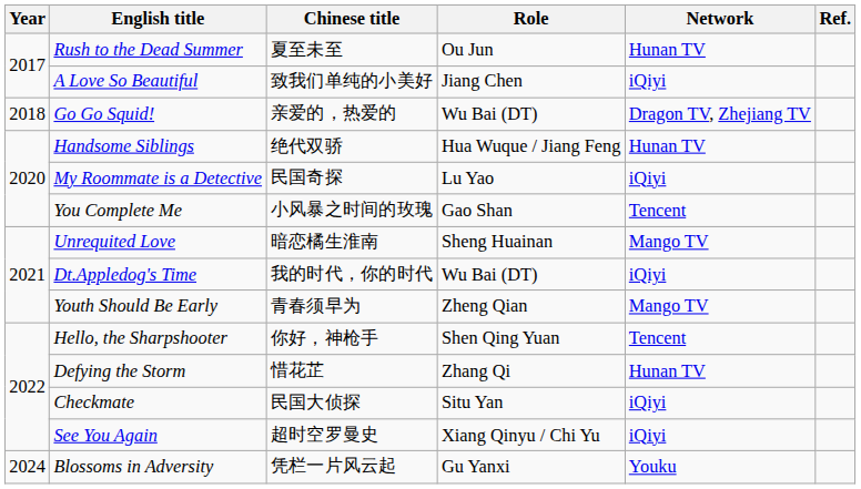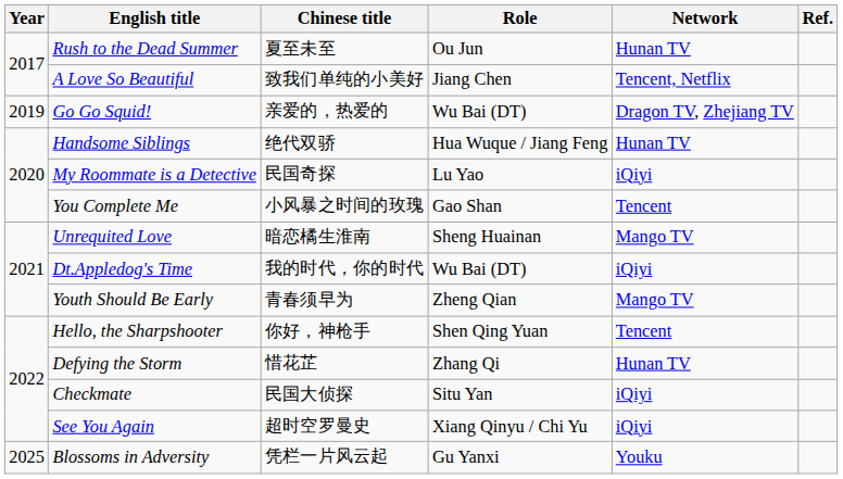 <table class="wikitable sortable">
 <tr>
 <th>Year</th>
 <th>English title</th>
 <th>Chinese title</th>
 <th>Role</th>
 <th>Network</th>
 <th>Ref.</th>
 </tr>
 <tr>
 <td rowspan=2>2017</td>
 <td><em><a href='#'>Rush to the Dead Summer</a></em></td>
 <td>夏至未至</td>
 <td>Ou Jun</td>
 <td><a href='#'>Hunan TV</a></td>
 <td></td>
 </tr>
 <tr>
 <td><em><a href='#'>A Love So Beautiful</a></em></td>
 <td>致我们单纯的小美好</td>
 <td>Jiang Chen</td>
-<td><a href='#'>iQiyi</a></td>
+<td><a href='#'>Tencent, Netflix</a></td>
 <td></td>
 </tr>
 <tr>
-<td>2018</td>
+<td>2019</td>
 <td><em><a href='#'>Go Go Squid!</a></em></td>
 <td>亲爱的，热爱的</td>
 <td>Wu Bai (DT)</td>
 <td><a href='#'>Dragon TV</a>, <a href='#'>Zhejiang TV</a></td>
 <td></td>
 </tr>
 <tr>
 <td rowspan=3>2020</td>
 <td><em><a href='#'>Handsome Siblings</a></em></td>
 <td>绝代双骄</td>
 <td>Hua Wuque / Jiang Feng</td>
 <td><a href='#'>Hunan TV</a></td>
 <td></td>
 </tr>
 <tr>
 <td><em><a href='#'>My Roommate is a Detective</a></em></td>
 <td>民国奇探</td>
 <td>Lu Yao</td>
 <td><a href='#'>iQiyi</a></td>
 <td></td>
 </tr>
 <tr>
 <td><em>You Complete Me</em></td>
 <td>小风暴之时间的玫瑰</td>
 <td>Gao Shan</td>
 <td><a href='#'>Tencent</a></td>
 <td></td>
 </tr>
 <tr>
 <td rowspan=3>2021</td>
 <td><em><a href='#'>Unrequited Love</a></em></td>
 <td>暗恋橘生淮南</td>
 <td>Sheng Huainan</td>
 <td><a href='#'>Mango TV</a></td>
 <td></td>
 </tr>
 <tr>
 <td><em><a href='#'>Dt.Appledog's Time</a></em></td>
 <td>我的时代，你的时代</td>
 <td>Wu Bai (DT)</td>
 <td><a href='#'>iQiyi</a></td>
 <td></td>
 </tr>
 <tr>
 <td><em>Youth Should Be Early</em></td>
 <td>青春须早为</td>
 <td>Zheng Qian</td>
 <td><a href='#'>Mango TV</a></td>
 <td></td>
 </tr>
 <tr>
 <td rowspan=4>2022</td>
 <td><em>Hello, the Sharpshooter</em></td>
 <td>你好，神枪手</td>
 <td>Shen Qing Yuan</td>
 <td><a href='#'>Tencent</a></td>
 <td></td>
 </tr>
 <tr>
 <td><em>Defying the Storm</em></td>
 <td>惜花芷</td>
 <td>Zhang Qi</td>
 <td><a href='#'>Hunan TV</a></td>
 <td></td>
 </tr>
 <tr>
 <td><em>Checkmate</em></td>
 <td>民国大侦探</td>
 <td>Situ Yan</td>
 <td><a href='#'>iQiyi</a></td>
 <td></td>
 </tr>
 <tr>
 <td><em><a href='#'>See You Again</a></em></td>
 <td>超时空罗曼史</td>
 <td>Xiang Qinyu / Chi Yu</td>
 <td><a href='#'>iQiyi</a></td>
 <td></td>
 </tr>
 <tr>
-<td>2024</td>
+<td>2025</td>
 <td><em>Blossoms in Adversity</em></td>
 <td>凭栏一片风云起</td>
 <td>Gu Yanxi</td>
 <td><a href='#'>Youku</a></td>
 <td></td>
 </tr>
 </table>
